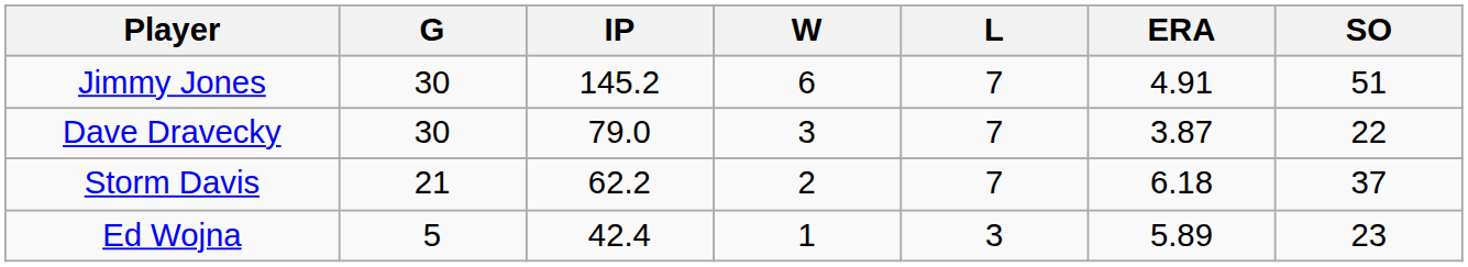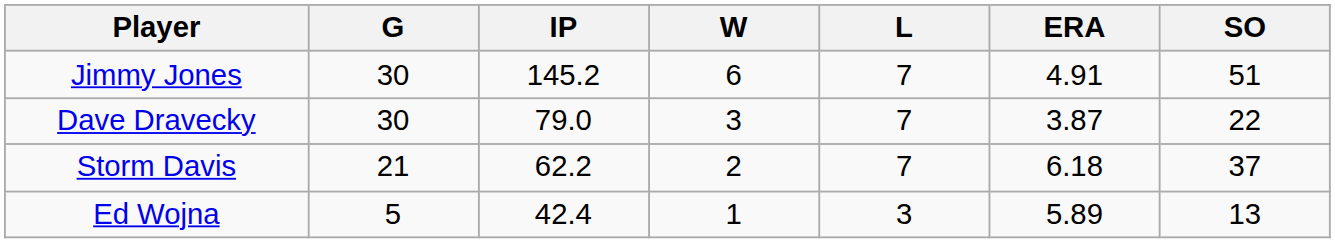 <table class="wikitable sortable">
 <tr>
 <th bgcolor="#DDDDFF" width="16%">Player</th>
 <th bgcolor="#DDDDFF" width="9%">G</th>
 <th bgcolor="#DDDDFF" width="9%">IP</th>
 <th bgcolor="#DDDDFF" width="9%">W</th>
 <th bgcolor="#DDDDFF" width="9%">L</th>
 <th bgcolor="#DDDDFF" width="9%">ERA</th>
 <th bgcolor="#DDDDFF" width="9%">SO</th>
 </tr>
 <tr align=center>
 <td><a href='#'>Jimmy Jones</a></td>
 <td>30</td>
 <td>145.2</td>
 <td>6</td>
 <td>7</td>
 <td>4.91</td>
 <td>51</td>
 </tr>
 <tr align=center>
 <td><a href='#'>Dave Dravecky</a></td>
 <td>30</td>
 <td>79.0</td>
 <td>3</td>
 <td>7</td>
 <td>3.87</td>
 <td>22</td>
 </tr>
 <tr align=center>
 <td><a href='#'>Storm Davis</a></td>
 <td>21</td>
 <td>62.2</td>
 <td>2</td>
 <td>7</td>
 <td>6.18</td>
 <td>37</td>
 </tr>
 <tr align=center>
 <td><a href='#'>Ed Wojna</a></td>
 <td>5</td>
 <td>42.4</td>
 <td>1</td>
 <td>3</td>
 <td>5.89</td>
-<td>23</td>
+<td>13</td>
 </tr>
 </table>
